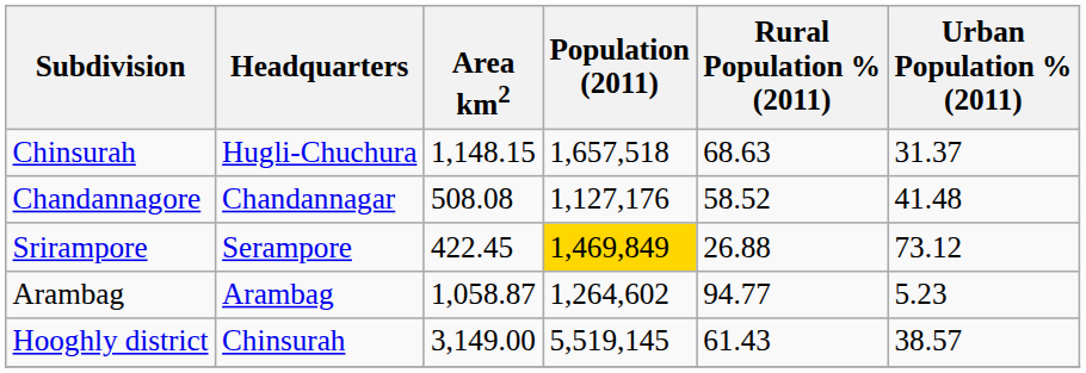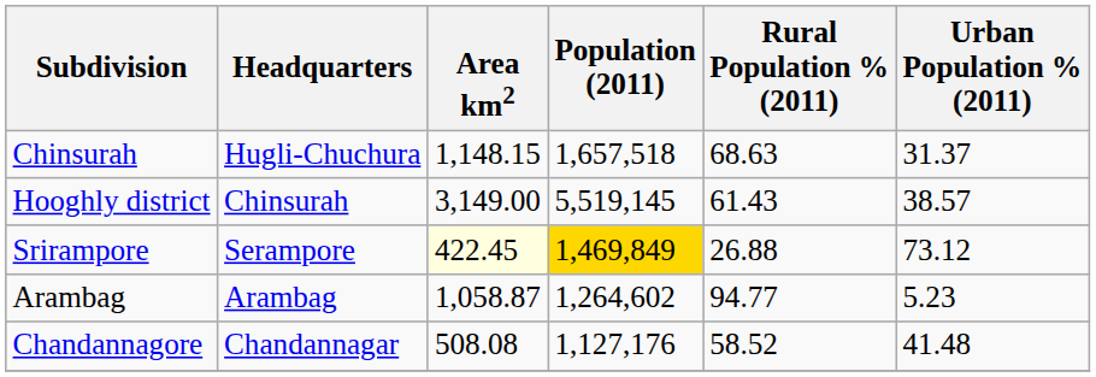 <table class="wikitable sortable">
 <tr>
 <th>Subdivision</th>
 <th>Headquarters</th>
 <th><br>Area<br>km<sup>2</sup></th>
 <th>Population<br>(2011)</th>
 <th>Rural<br>Population %<br>(2011)</th>
 <th>Urban<br> Population % <br>(2011)</th>
 </tr>
 <tr>
 <td><a href='#'>Chinsurah</a></td>
 <td><a href='#'>Hugli-Chuchura</a></td>
 <td>1,148.15</td>
 <td>1,657,518</td>
 <td>68.63</td>
 <td>31.37</td>
 </tr>
 <tr>
-<td><a href='#'>Chandannagore</a></td>
-<td><a href='#'>Chandannagar</a></td>
-<td>508.08</td>
-<td>1,127,176</td>
-<td>58.52</td>
-<td>41.48</td>
+<td><a href='#'>Hooghly district</a></td>
+<td><a href='#'>Chinsurah</a></td>
+<td>3,149.00</td>
+<td>5,519,145</td>
+<td>61.43</td>
+<td>38.57</td>
 </tr>
 <tr>
 <td><a href='#'>Srirampore</a></td>
 <td><a href='#'>Serampore</a></td>
-<td>422.45</td>
+<td style="background: lightyellow;">422.45</td>
 <td style="background: gold;">1,469,849</td>
 <td>26.88</td>
 <td>73.12</td>
 </tr>
 <tr>
 <td>Arambag</td>
 <td><a href='#'>Arambag</a></td>
 <td>1,058.87</td>
 <td>1,264,602</td>
 <td>94.77</td>
 <td>5.23</td>
 </tr>
 <tr>
-<td><a href='#'>Hooghly district</a></td>
-<td><a href='#'>Chinsurah</a></td>
-<td>3,149.00</td>
-<td>5,519,145</td>
-<td>61.43</td>
-<td>38.57</td>
+<td><a href='#'>Chandannagore</a></td>
+<td><a href='#'>Chandannagar</a></td>
+<td>508.08</td>
+<td>1,127,176</td>
+<td>58.52</td>
+<td>41.48</td>
 </tr>
 <tr>
 </tr>
 </table>
